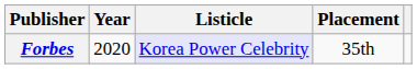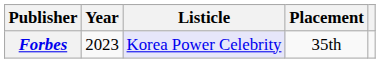 <table class="wikitable plainrowheaders sortable">
 <tr>
 <th scope="col">Publisher</th>
 <th scope="col">Year</th>
 <th scope="col">Listicle</th>
 <th scope="col">Placement</th>
 <th scope="col" class="unsortable"></th>
 </tr>
 <tr>
 <th scope="row"><em><a href='#'>Forbes</a></em></th>
-<td>2020</td>
+<td>2023</td>
 <td style="background: lavender;"><a href='#'>Korea Power Celebrity</a></td>
 <td style="text-align:center">35th</td>
 <td style="text-align:center"></td>
 </tr>
 </table>
